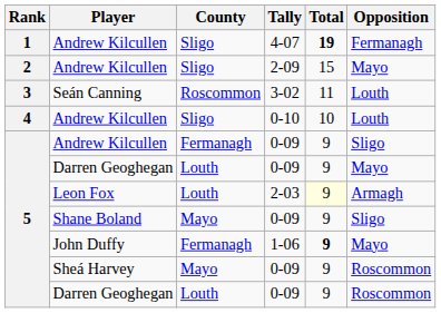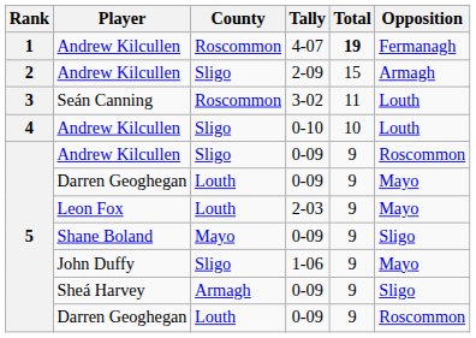 <table class="wikitable sortable">
 <tr>
 <th>Rank</th>
 <th>Player</th>
 <th>County</th>
 <th>Tally</th>
 <th>Total</th>
 <th>Opposition</th>
 </tr>
 <tr>
 <th rowspan="1" style="text-align:center;">1</th>
 <td><a href='#'>Andrew Kilcullen</a></td>
-<td> <a href='#'>Sligo</a></td>
+<td> <a href='#'>Roscommon</a></td>
 <td align="center">4-07</td>
 <td align="center"><strong>19</strong></td>
 <td> <a href='#'>Fermanagh</a></td>
 </tr>
 <tr>
 <th>2</th>
 <td><a href='#'>Andrew Kilcullen</a></td>
 <td> <a href='#'>Sligo</a></td>
 <td align="center">2-09</td>
 <td align="center">15</td>
-<td> <a href='#'>Mayo</a></td>
+<td> <a href='#'>Armagh</a></td>
 </tr>
 <tr>
 <th>3</th>
 <td>Seán Canning</td>
 <td> <a href='#'>Roscommon</a></td>
 <td align="center">3-02</td>
 <td align="center">11</td>
 <td> <a href='#'>Louth</a></td>
 </tr>
 <tr>
 <th>4</th>
 <td><a href='#'>Andrew Kilcullen</a></td>
 <td> <a href='#'>Sligo</a></td>
 <td align="center">0-10</td>
 <td align="center">10</td>
 <td> <a href='#'>Louth</a></td>
 </tr>
 <tr>
 <th rowspan="7">5</th>
 <td><a href='#'>Andrew Kilcullen</a></td>
-<td> <a href='#'>Fermanagh</a></td>
+<td> <a href='#'>Sligo</a></td>
 <td align="center">0-09</td>
 <td align="center">9</td>
-<td> <a href='#'>Sligo</a></td>
+<td> <a href='#'>Roscommon</a></td>
 </tr>
 <tr>
 <td>Darren Geoghegan</td>
 <td> <a href='#'>Louth</a></td>
 <td align="center">0-09</td>
 <td align="center">9</td>
 <td> <a href='#'>Mayo</a></td>
 </tr>
 <tr>
 <td><a href='#'>Leon Fox</a></td>
 <td> <a href='#'>Louth</a></td>
 <td align="center">2-03</td>
-<td align="center" style="background: lightyellow;">9</td>
-<td> <a href='#'>Armagh</a></td>
+<td align="center">9</td>
+<td> <a href='#'>Mayo</a></td>
 </tr>
 <tr>
 <td><a href='#'>Shane Boland</a></td>
 <td> <a href='#'>Mayo</a></td>
 <td align="center">0-09</td>
 <td align="center">9</td>
 <td> <a href='#'>Sligo</a></td>
 </tr>
 <tr>
 <td>John Duffy</td>
-<td> <a href='#'>Fermanagh</a></td>
+<td> <a href='#'>Sligo</a></td>
 <td align="center">1-06</td>
-<td align="center"><strong>9</strong></td>
+<td align="center">9</td>
 <td> <a href='#'>Mayo</a></td>
 </tr>
 <tr>
 <td>Sheá Harvey</td>
-<td> <a href='#'>Mayo</a></td>
+<td> <a href='#'>Armagh</a></td>
 <td align="center">0-09</td>
 <td align="center">9</td>
-<td> <a href='#'>Roscommon</a></td>
+<td> <a href='#'>Sligo</a></td>
 </tr>
 <tr>
 <td>Darren Geoghegan</td>
 <td> <a href='#'>Louth</a></td>
 <td align="center">0-09</td>
 <td align="center">9</td>
 <td> <a href='#'>Roscommon</a></td>
 </tr>
 </table>
